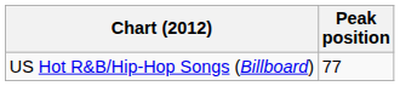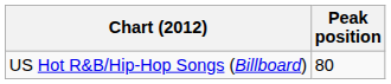 <table class="wikitable sortable plainrowheaders">
 <tr>
 <th scope="col">Chart (2012)</th>
 <th scope="col">Peak<br>position</th>
 </tr>
 <tr>
 <td>US <a href='#'>Hot R&B/Hip-Hop Songs</a> (<em><a href='#'>Billboard</a></em>)</td>
-<td>77</td>
+<td>80</td>
 </tr>
 </table>
